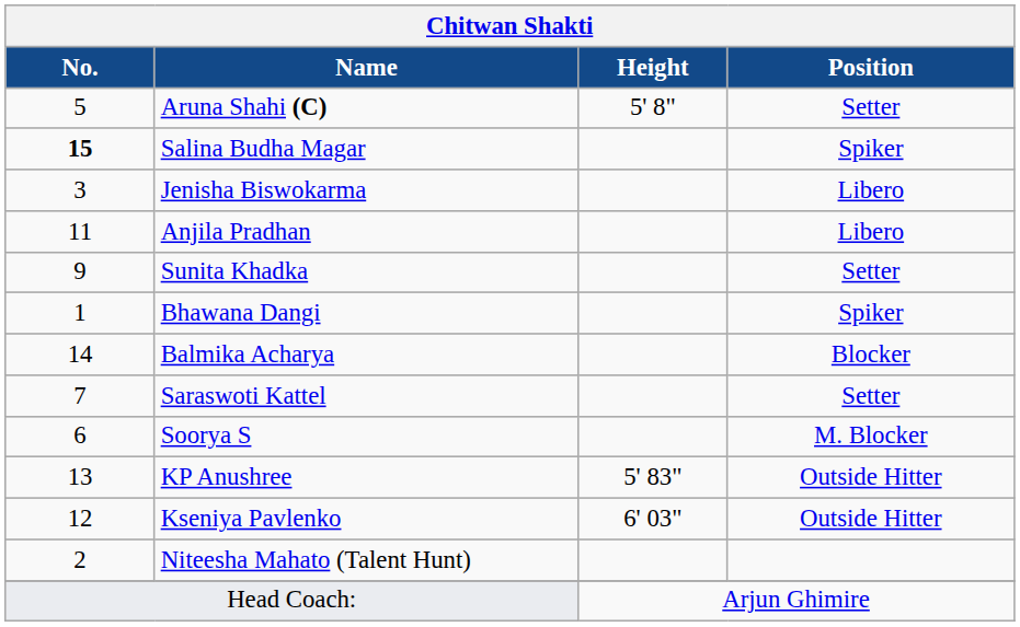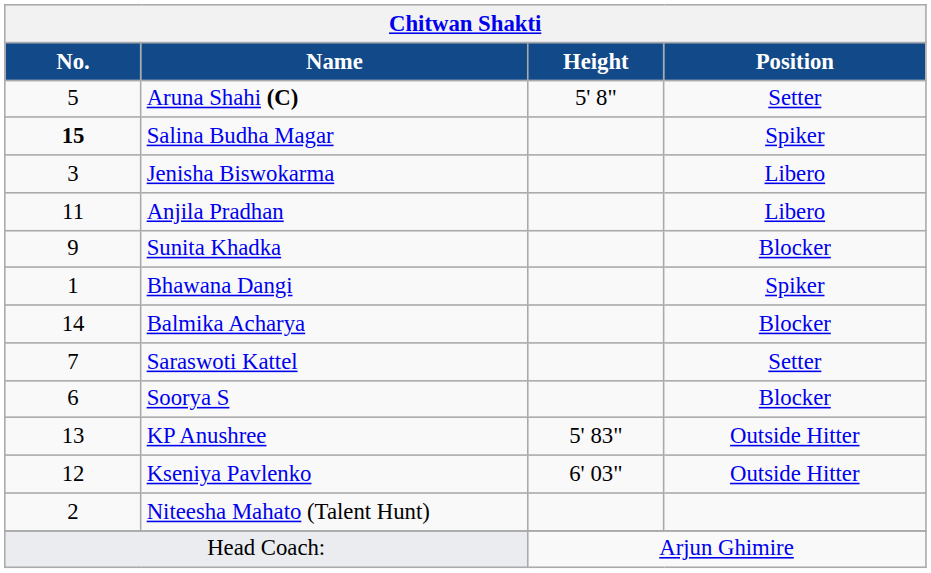 <table class="wikitable collapsible collapsed" style="font-size:90%; text-align:center">
 <tr>
 <th colspan=5 style="width:40em"><a href='#'>Chitwan Shakti</a></th>
 </tr>
 <tr>
 <th style="width:5em; color:#FFFFFF; background-color:#124989">No.</th>
 <th style="width:15em; color:#FFFFFF; background-color:#124989">Name</th>
 <th style="width:5em; color:#FFFFFF; background-color:#124989">Height</th>
 <th style="width:10em; color:#FFFFFF; background-color:#124989">Position</th>
 </tr>
 <tr>
 <td>5</td>
 <td align=left> <a href='#'>Aruna Shahi</a><strong> (C)</strong></td>
 <td>5' 8"</td>
 <td><a href='#'>Setter</a></td>
 </tr>
 <tr>
 <td><strong>15</strong></td>
 <td align=left> <a href='#'>Salina Budha Magar</a></td>
 <td></td>
 <td><a href='#'>Spiker</a></td>
 </tr>
 <tr>
 <td>3</td>
 <td align=left> <a href='#'>Jenisha Biswokarma</a></td>
 <td></td>
 <td><a href='#'>Libero</a></td>
 </tr>
 <tr>
 <td>11</td>
 <td align=left> <a href='#'>Anjila Pradhan</a></td>
 <td></td>
 <td><a href='#'>Libero</a></td>
 </tr>
 <tr>
 <td>9</td>
 <td align=left> <a href='#'>Sunita Khadka</a></td>
 <td></td>
-<td><a href='#'>Setter</a></td>
+<td><a href='#'>Blocker</a></td>
 </tr>
 <tr>
 <td>1</td>
 <td align=left> <a href='#'>Bhawana Dangi</a></td>
 <td></td>
 <td><a href='#'>Spiker</a></td>
 </tr>
 <tr>
 <td>14</td>
 <td align=left> <a href='#'>Balmika Acharya</a></td>
 <td></td>
 <td><a href='#'>Blocker</a></td>
 </tr>
 <tr>
 <td>7</td>
 <td align=left> <a href='#'>Saraswoti Kattel</a></td>
 <td></td>
 <td><a href='#'>Setter</a></td>
 </tr>
 <tr>
 <td>6</td>
 <td align=left> <a href='#'>Soorya S</a></td>
 <td></td>
-<td><a href='#'>M. Blocker</a></td>
+<td><a href='#'>Blocker</a></td>
 </tr>
 <tr>
 <td>13</td>
 <td align=left> <a href='#'>KP Anushree</a></td>
 <td>5' 83"</td>
 <td><a href='#'>Outside Hitter</a></td>
 </tr>
 <tr>
 <td>12</td>
 <td align=left> <a href='#'>Kseniya Pavlenko</a></td>
 <td>6' 03"</td>
 <td><a href='#'>Outside Hitter</a></td>
 </tr>
 <tr>
 <td>2</td>
 <td align=left> <a href='#'>Niteesha Mahato</a> (Talent Hunt)</td>
 <td></td>
 <td></td>
 </tr>
 <tr>
 </tr>
 <tr class="sortbottom">
 <td colspan=2 style="background:#EAECF0">Head Coach:</td>
 <td colspan=2> <a href='#'>Arjun Ghimire</a></td>
 </tr>
 </table>
